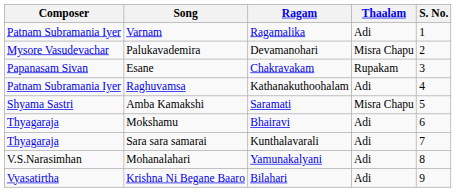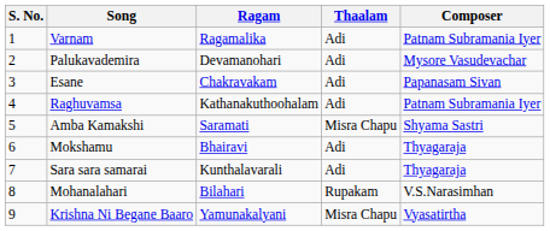 <table class="wikitable">
 <tr>
-<th>Composer</th>
+<th>S. No.</th>
 <th>Song</th>
 <th><a href='#'>Ragam</a></th>
 <th><a href='#'>Thaalam</a></th>
-<th>S. No.</th>
+<th>Composer</th>
 </tr>
 <tr>
-<td><a href='#'>Patnam Subramania Iyer</a></td>
+<td>1</td>
 <td><a href='#'>Varnam</a></td>
 <td><a href='#'>Ragamalika</a></td>
 <td>Adi</td>
-<td>1</td>
+<td><a href='#'>Patnam Subramania Iyer</a></td>
 </tr>
 <tr>
-<td><a href='#'>Mysore Vasudevachar</a></td>
+<td>2</td>
 <td>Palukavademira</td>
 <td>Devamanohari</td>
-<td>Misra Chapu</td>
-<td>2</td>
+<td>Adi</td>
+<td><a href='#'>Mysore Vasudevachar</a></td>
 </tr>
 <tr>
-<td><a href='#'>Papanasam Sivan</a></td>
+<td>3</td>
 <td>Esane</td>
 <td><a href='#'>Chakravakam</a></td>
-<td>Rupakam</td>
-<td>3</td>
+<td>Adi</td>
+<td><a href='#'>Papanasam Sivan</a></td>
 </tr>
 <tr>
-<td><a href='#'>Patnam Subramania Iyer</a></td>
+<td>4</td>
 <td><a href='#'>Raghuvamsa</a></td>
 <td>Kathanakuthoohalam</td>
 <td>Adi</td>
-<td>4</td>
+<td><a href='#'>Patnam Subramania Iyer</a></td>
 </tr>
 <tr>
-<td><a href='#'>Shyama Sastri</a></td>
+<td>5</td>
 <td>Amba Kamakshi</td>
 <td><a href='#'>Saramati</a></td>
 <td>Misra Chapu</td>
-<td>5</td>
+<td><a href='#'>Shyama Sastri</a></td>
 </tr>
 <tr>
-<td><a href='#'>Thyagaraja</a></td>
+<td>6</td>
 <td>Mokshamu</td>
 <td><a href='#'>Bhairavi</a></td>
 <td>Adi</td>
-<td>6</td>
+<td><a href='#'>Thyagaraja</a></td>
 </tr>
 <tr>
-<td><a href='#'>Thyagaraja</a></td>
+<td>7</td>
 <td>Sara sara samarai</td>
 <td>Kunthalavarali</td>
 <td>Adi</td>
-<td>7</td>
+<td><a href='#'>Thyagaraja</a></td>
 </tr>
 <tr>
+<td>8</td>
+<td>Mohanalahari</td>
+<td><a href='#'>Bilahari</a></td>
+<td>Rupakam</td>
 <td>V.S.Narasimhan</td>
-<td>Mohanalahari</td>
-<td><a href='#'>Yamunakalyani</a></td>
-<td>Adi</td>
-<td>8</td>
 </tr>
 <tr>
+<td>9</td>
+<td><a href='#'>Krishna Ni Begane Baaro</a></td>
+<td><a href='#'>Yamunakalyani</a></td>
+<td>Misra Chapu</td>
 <td><a href='#'>Vyasatirtha</a></td>
-<td><a href='#'>Krishna Ni Begane Baaro</a></td>
-<td><a href='#'>Bilahari</a></td>
-<td>Adi</td>
-<td>9</td>
 </tr>
 </table>
